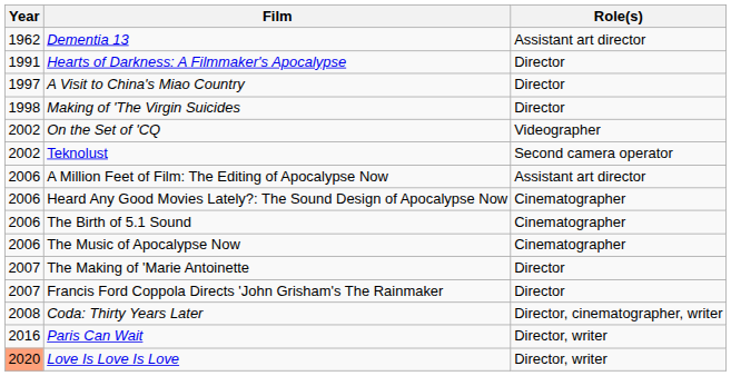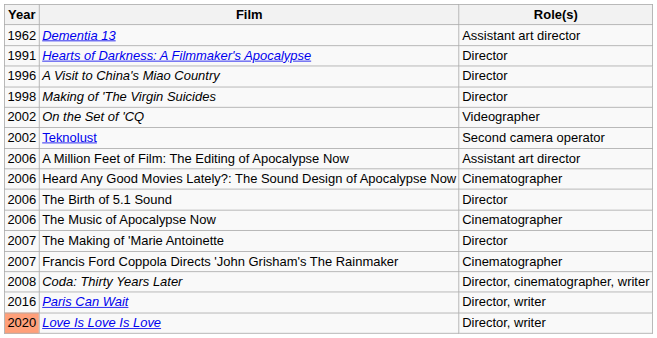 <table class="wikitable sortable">
 <tr>
 <th>Year</th>
 <th>Film</th>
 <th>Role(s)</th>
 </tr>
 <tr>
 <td>1962</td>
 <td><em><a href='#'>Dementia 13</a></em></td>
 <td>Assistant art director</td>
 </tr>
 <tr>
 <td>1991</td>
 <td><em><a href='#'>Hearts of Darkness: A Filmmaker's Apocalypse</a></em></td>
 <td>Director</td>
 </tr>
 <tr>
-<td>1997</td>
+<td>1996</td>
 <td><em>A Visit to China's Miao Country</em></td>
 <td>Director</td>
 </tr>
 <tr>
 <td>1998</td>
 <td><em>Making of 'The Virgin Suicides</em></td>
 <td>Director</td>
 </tr>
 <tr>
 <td>2002</td>
 <td><em>On the Set of 'CQ<strong></td>
 <td>Videographer</td>
 </tr>
 <tr>
 <td>2002</td>
 <td></em><a href='#'>Teknolust</a><em></td>
 <td>Second camera operator</td>
 </tr>
 <tr>
 <td>2006</td>
 <td></em>A Million Feet of Film: The Editing of Apocalypse Now<em></td>
 <td>Assistant art director</td>
 </tr>
 <tr>
 <td>2006</td>
 <td></em>Heard Any Good Movies Lately?: The Sound Design of Apocalypse Now<em></td>
 <td>Cinematographer</td>
 </tr>
 <tr>
 <td>2006</td>
 <td></em>The Birth of 5.1 Sound<em></td>
-<td>Cinematographer</td>
+<td>Director</td>
 </tr>
 <tr>
 <td>2006</td>
 <td></em>The Music of Apocalypse Now<em></td>
 <td>Cinematographer</td>
 </tr>
 <tr>
 <td>2007</td>
 <td></em>The Making of 'Marie Antoinette<em></td>
 <td>Director</td>
 </tr>
 <tr>
 <td>2007</td>
 <td></em>Francis Ford Coppola Directs 'John Grisham's The Rainmaker</strong></td>
-<td>Director</td>
+<td>Cinematographer</td>
 </tr>
 <tr>
 <td>2008</td>
 <td><em>Coda: Thirty Years Later</em></td>
 <td>Director, cinematographer, writer</td>
 </tr>
 <tr>
 <td>2016</td>
 <td><em><a href='#'>Paris Can Wait</a></em></td>
 <td>Director, writer</td>
 </tr>
 <tr>
 <td style="background: lightsalmon;">2020</td>
 <td><em><a href='#'>Love Is Love Is Love</a></em></td>
 <td>Director, writer</td>
 </tr>
 </table>
